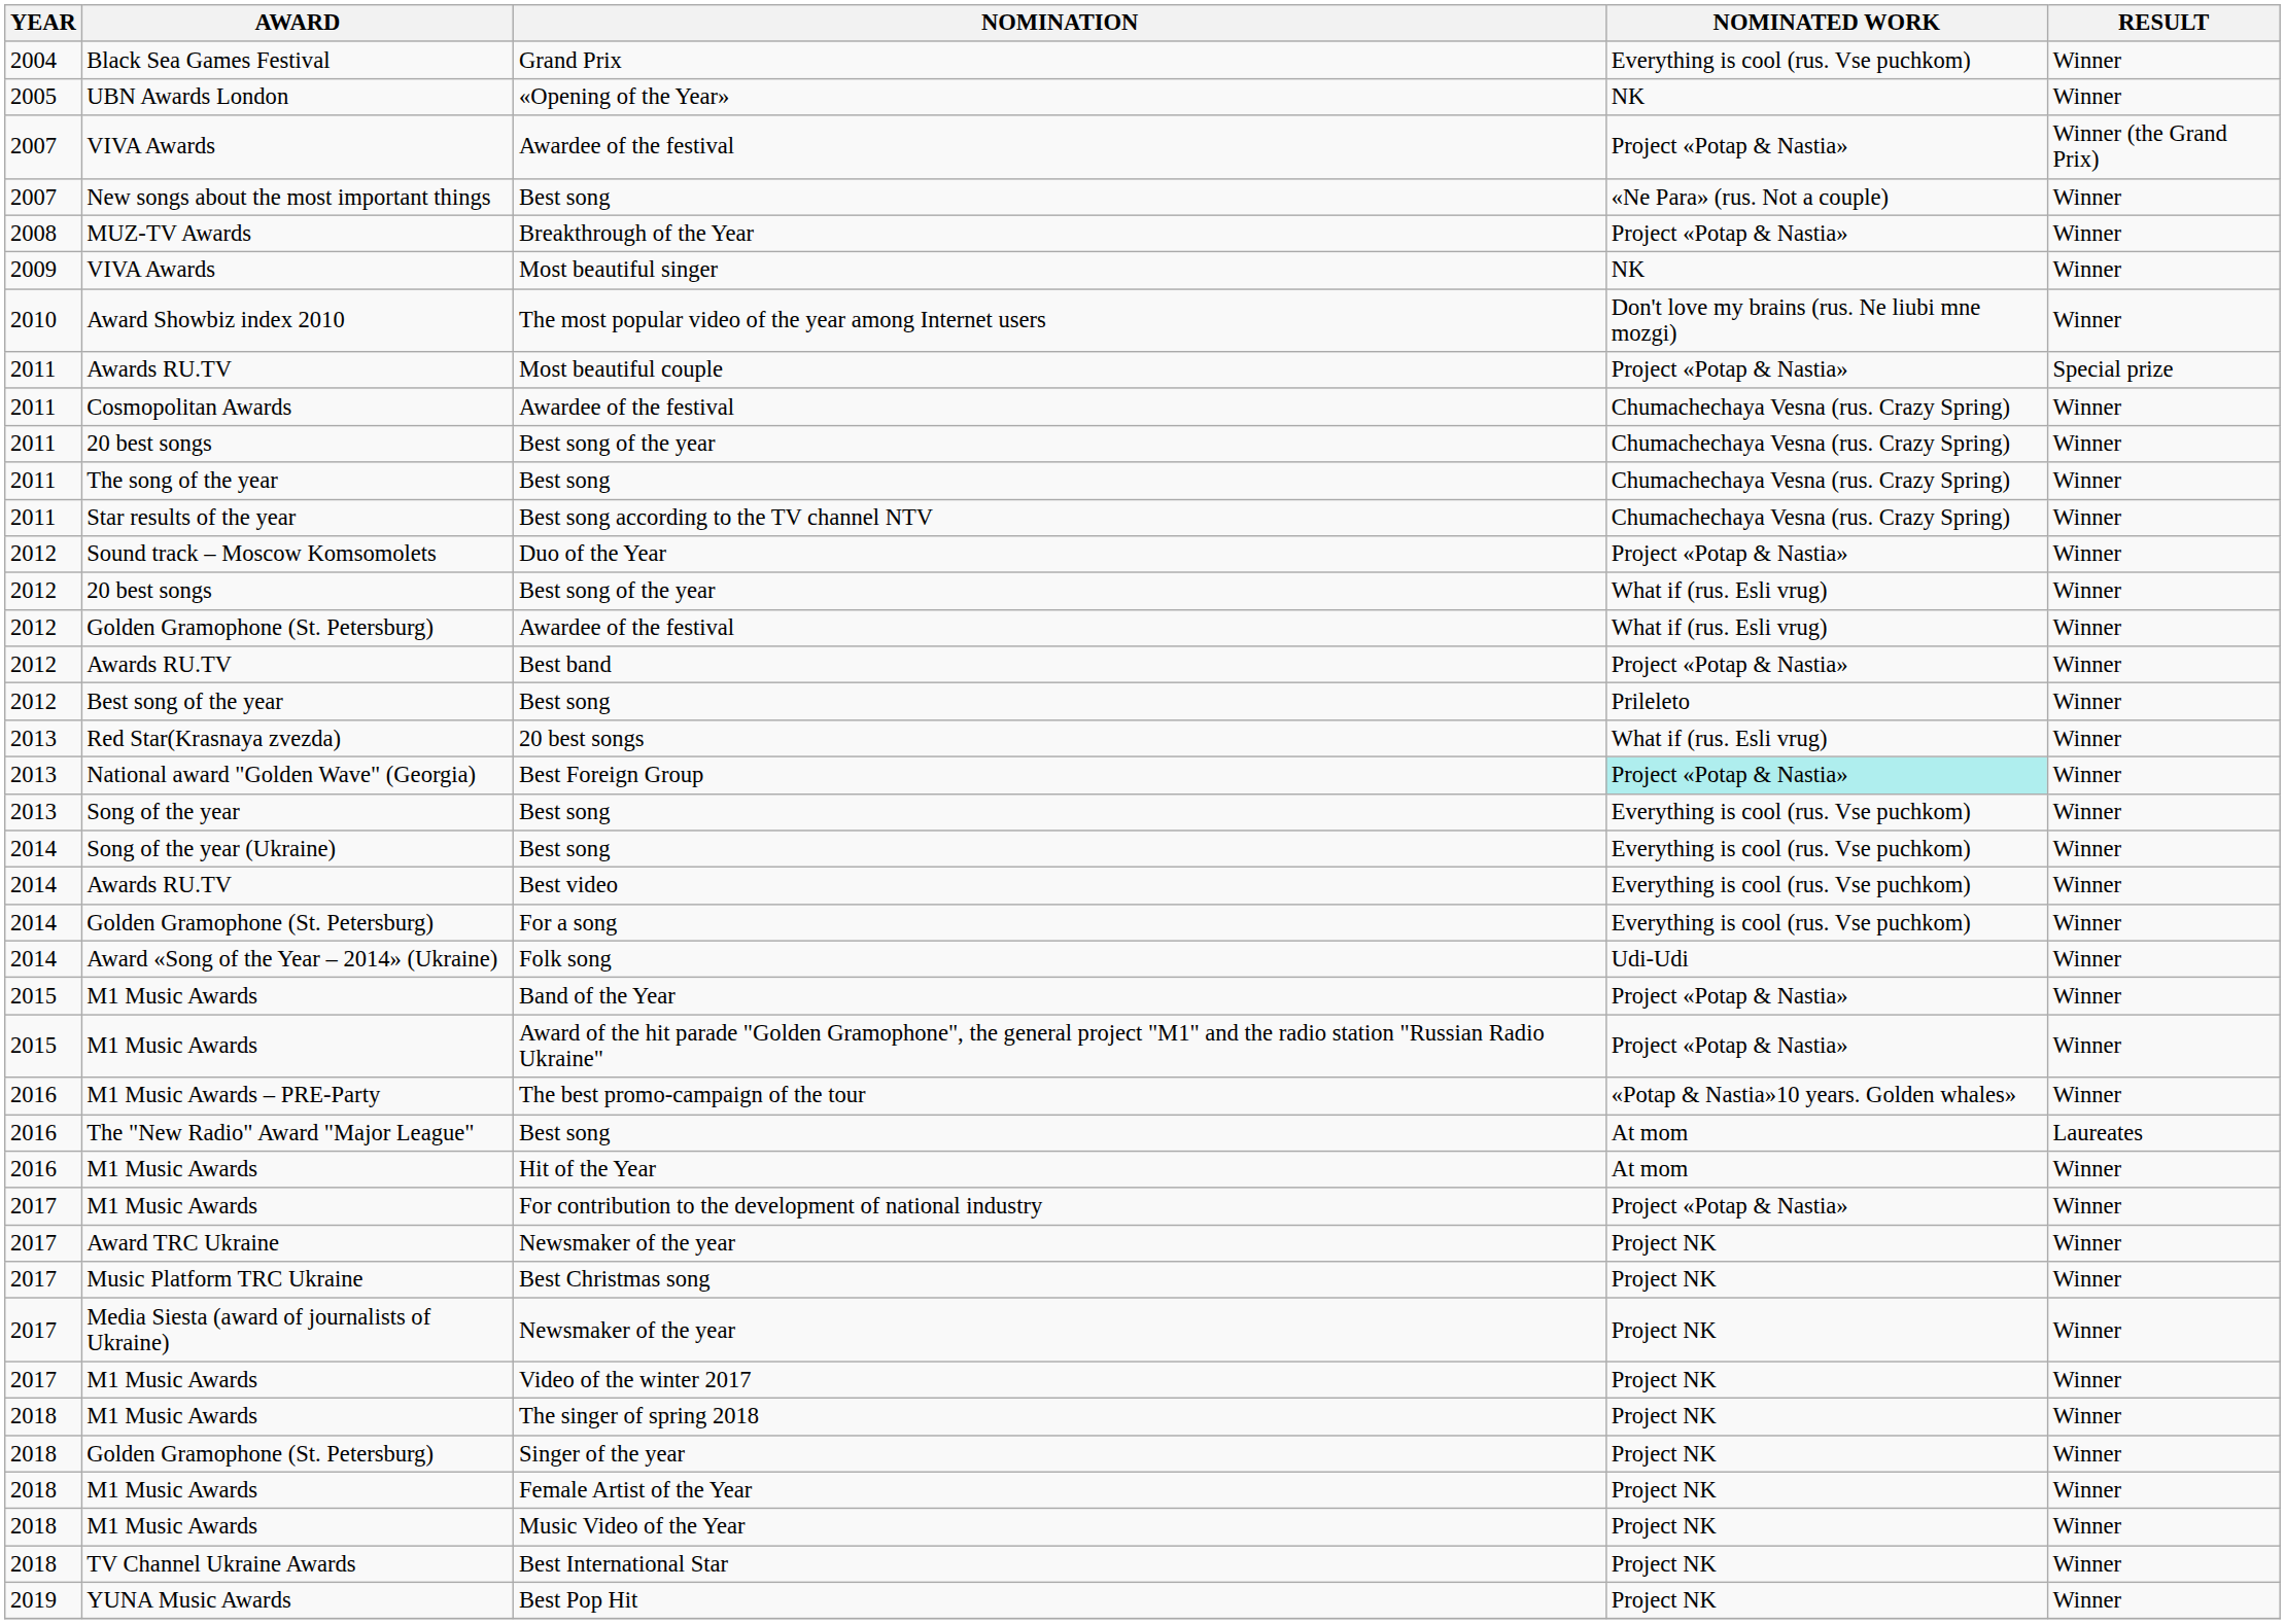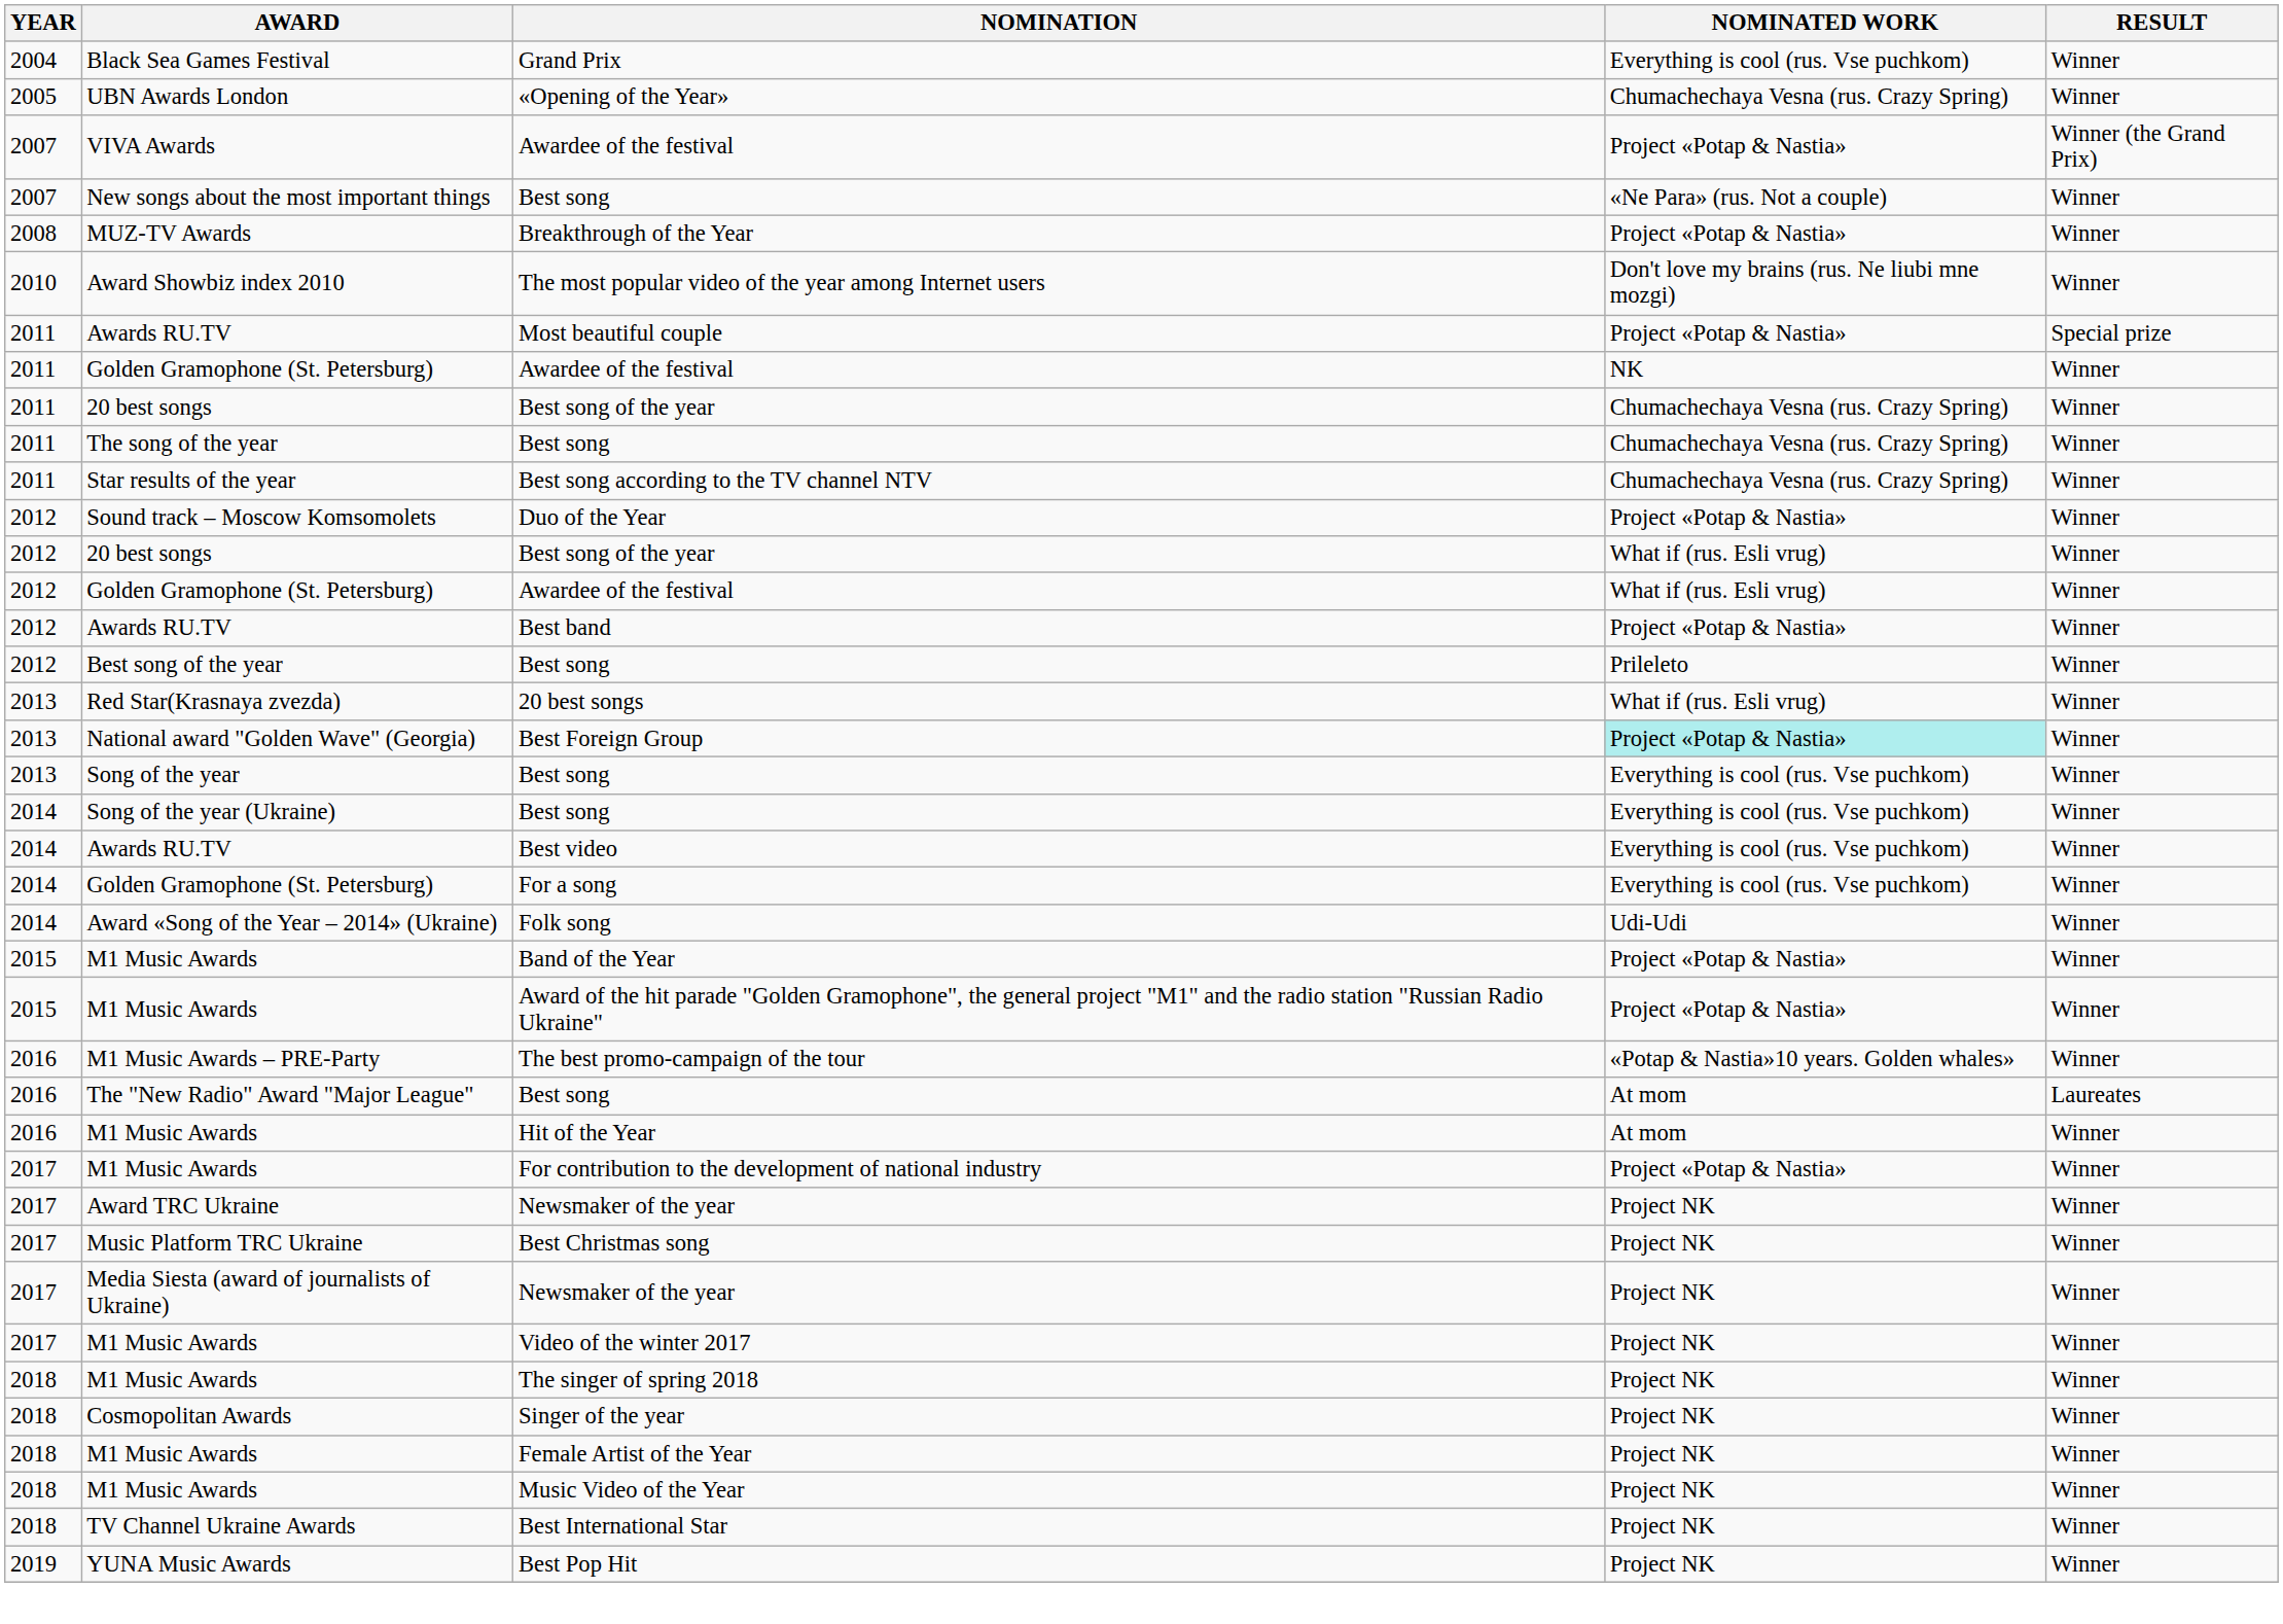 <table class="wikitable">
 <tr>
 <th>YEAR</th>
 <th>AWARD</th>
 <th>NOMINATION</th>
 <th>NOMINATED WORK</th>
 <th>RESULT</th>
 </tr>
 <tr>
 <td>2004</td>
 <td>Black Sea Games Festival</td>
 <td>Grand Prix</td>
 <td>Everything is cool (rus. Vse puchkom)</td>
 <td>Winner</td>
 </tr>
 <tr>
 <td>2005</td>
 <td>UBN Awards London</td>
 <td>«Opening of the Year»</td>
-<td>NK</td>
+<td>Chumachechaya Vesna (rus. Crazy Spring)</td>
 <td>Winner</td>
 </tr>
 <tr>
 <td>2007</td>
 <td>VIVA Awards</td>
 <td>Awardee of the festival</td>
 <td>Project «Potap & Nastia»</td>
 <td>Winner (the Grand Prix)</td>
 </tr>
 <tr>
 <td>2007</td>
 <td>New songs about the most important things</td>
 <td>Best song</td>
 <td>«Ne Para» (rus. Not a couple)</td>
 <td>Winner</td>
 </tr>
 <tr>
 <td>2008</td>
 <td>MUZ-TV Awards</td>
 <td>Breakthrough of the Year</td>
 <td>Project «Potap & Nastia»</td>
 <td>Winner</td>
 </tr>
 <tr>
-<td>2009</td>
-<td>VIVA Awards</td>
-<td>Most beautiful singer</td>
-<td>NK</td>
-<td>Winner</td>
-</tr>
-<tr>
 <td>2010</td>
 <td>Award Showbiz index 2010</td>
 <td>The most popular video of the year among Internet users</td>
 <td>Don't love my brains (rus. Ne liubi mne mozgi)</td>
 <td>Winner</td>
 </tr>
 <tr>
 <td>2011</td>
 <td>Awards RU.TV</td>
 <td>Most beautiful couple</td>
 <td>Project «Potap & Nastia»</td>
 <td>Special prize</td>
 </tr>
 <tr>
 <td>2011</td>
-<td>Cosmopolitan Awards</td>
+<td>Golden Gramophone (St. Petersburg)</td>
 <td>Awardee of the festival</td>
-<td>Chumachechaya Vesna (rus. Crazy Spring)</td>
+<td>NK</td>
 <td>Winner</td>
 </tr>
 <tr>
 <td>2011</td>
 <td>20 best songs</td>
 <td>Best song of the year</td>
 <td>Chumachechaya Vesna (rus. Crazy Spring)</td>
 <td>Winner</td>
 </tr>
 <tr>
 <td>2011</td>
 <td>The song of the year</td>
 <td>Best song</td>
 <td>Chumachechaya Vesna (rus. Crazy Spring)</td>
 <td>Winner</td>
 </tr>
 <tr>
 <td>2011</td>
 <td>Star results of the year</td>
 <td>Best song according to the TV channel NTV</td>
 <td>Chumachechaya Vesna (rus. Crazy Spring)</td>
 <td>Winner</td>
 </tr>
 <tr>
 <td>2012</td>
 <td>Sound track – Moscow Komsomolets</td>
 <td>Duo of the Year</td>
 <td>Project «Potap & Nastia»</td>
 <td>Winner</td>
 </tr>
 <tr>
 <td>2012</td>
 <td>20 best songs</td>
 <td>Best song of the year</td>
 <td>What if (rus. Esli vrug)</td>
 <td>Winner</td>
 </tr>
 <tr>
 <td>2012</td>
 <td>Golden Gramophone (St. Petersburg)</td>
 <td>Awardee of the festival</td>
 <td>What if (rus. Esli vrug)</td>
 <td>Winner</td>
 </tr>
 <tr>
 <td>2012</td>
 <td>Awards RU.TV</td>
 <td>Best band</td>
 <td>Project «Potap & Nastia»</td>
 <td>Winner</td>
 </tr>
 <tr>
 <td>2012</td>
 <td>Best song of the year</td>
 <td>Best song</td>
 <td>Prileleto</td>
 <td>Winner</td>
 </tr>
 <tr>
 <td>2013</td>
 <td>Red Star(Krasnaya zvezda)</td>
 <td>20 best songs</td>
 <td>What if (rus. Esli vrug)</td>
 <td>Winner</td>
 </tr>
 <tr>
 <td>2013</td>
 <td>National award "Golden Wave" (Georgia)</td>
 <td>Best Foreign Group</td>
 <td style="background: paleturquoise;">Project «Potap & Nastia»</td>
 <td>Winner</td>
 </tr>
 <tr>
 <td>2013</td>
 <td>Song of the year</td>
 <td>Best song</td>
 <td>Everything is cool (rus. Vse puchkom)</td>
 <td>Winner</td>
 </tr>
 <tr>
 <td>2014</td>
 <td>Song of the year (Ukraine)</td>
 <td>Best song</td>
 <td>Everything is cool (rus. Vse puchkom)</td>
 <td>Winner</td>
 </tr>
 <tr>
 <td>2014</td>
 <td>Awards RU.TV</td>
 <td>Best video</td>
 <td>Everything is cool (rus. Vse puchkom)</td>
 <td>Winner</td>
 </tr>
 <tr>
 <td>2014</td>
 <td>Golden Gramophone (St. Petersburg)</td>
 <td>For a song</td>
 <td>Everything is cool (rus. Vse puchkom)</td>
 <td>Winner</td>
 </tr>
 <tr>
 <td>2014</td>
 <td>Award «Song of the Year – 2014» (Ukraine)</td>
 <td>Folk song</td>
 <td>Udi-Udi</td>
 <td>Winner</td>
 </tr>
 <tr>
 <td>2015</td>
 <td>M1 Music Awards</td>
 <td>Band of the Year</td>
 <td>Project «Potap & Nastia»</td>
 <td>Winner</td>
 </tr>
 <tr>
 <td>2015</td>
 <td>M1 Music Awards</td>
 <td>Award of the hit parade "Golden Gramophone", the general project "M1" and the radio station "Russian Radio Ukraine"</td>
 <td>Project «Potap & Nastia»</td>
 <td>Winner</td>
 </tr>
 <tr>
 <td>2016</td>
 <td>M1 Music Awards – PRE-Party</td>
 <td>The best promo-campaign of the tour</td>
 <td>«Potap & Nastia»10 years. Golden whales»</td>
 <td>Winner</td>
 </tr>
 <tr>
 <td>2016</td>
 <td>The "New Radio" Award "Major League"</td>
 <td>Best song</td>
 <td>At mom</td>
 <td>Laureates</td>
 </tr>
 <tr>
 <td>2016</td>
 <td>M1 Music Awards</td>
 <td>Hit of the Year</td>
 <td>At mom</td>
 <td>Winner</td>
 </tr>
 <tr>
 <td>2017</td>
 <td>M1 Music Awards</td>
 <td>For contribution to the development of national industry</td>
 <td>Project «Potap & Nastia»</td>
 <td>Winner</td>
 </tr>
 <tr>
 <td>2017</td>
 <td>Award TRC Ukraine</td>
 <td>Newsmaker of the year</td>
 <td>Project NK</td>
 <td>Winner</td>
 </tr>
 <tr>
 <td>2017</td>
 <td>Music Platform TRC Ukraine</td>
 <td>Best Christmas song</td>
 <td>Project NK</td>
 <td>Winner</td>
 </tr>
 <tr>
 <td>2017</td>
 <td>Media Siesta (award of journalists of Ukraine)</td>
 <td>Newsmaker of the year</td>
 <td>Project NK</td>
 <td>Winner</td>
 </tr>
 <tr>
 <td>2017</td>
 <td>M1 Music Awards</td>
 <td>Video of the winter 2017</td>
 <td>Project NK</td>
 <td>Winner</td>
 </tr>
 <tr>
 <td>2018</td>
 <td>M1 Music Awards</td>
 <td>The singer of spring 2018</td>
 <td>Project NK</td>
 <td>Winner</td>
 </tr>
 <tr>
 <td>2018</td>
-<td>Golden Gramophone (St. Petersburg)</td>
+<td>Cosmopolitan Awards</td>
 <td>Singer of the year</td>
 <td>Project NK</td>
 <td>Winner</td>
 </tr>
 <tr>
 <td>2018</td>
 <td>M1 Music Awards</td>
 <td>Female Artist of the Year</td>
 <td>Project NK</td>
 <td>Winner</td>
 </tr>
 <tr>
 <td>2018</td>
 <td>M1 Music Awards</td>
 <td>Music Video of the Year</td>
 <td>Project NK</td>
 <td>Winner</td>
 </tr>
 <tr>
 <td>2018</td>
 <td>TV Channel Ukraine Awards</td>
 <td>Best International Star</td>
 <td>Project NK</td>
 <td>Winner</td>
 </tr>
 <tr>
 <td>2019</td>
 <td>YUNA Music Awards</td>
 <td>Best Pop Hit</td>
 <td>Project NK</td>
 <td>Winner</td>
 </tr>
 <tr>
 </tr>
 </table>
